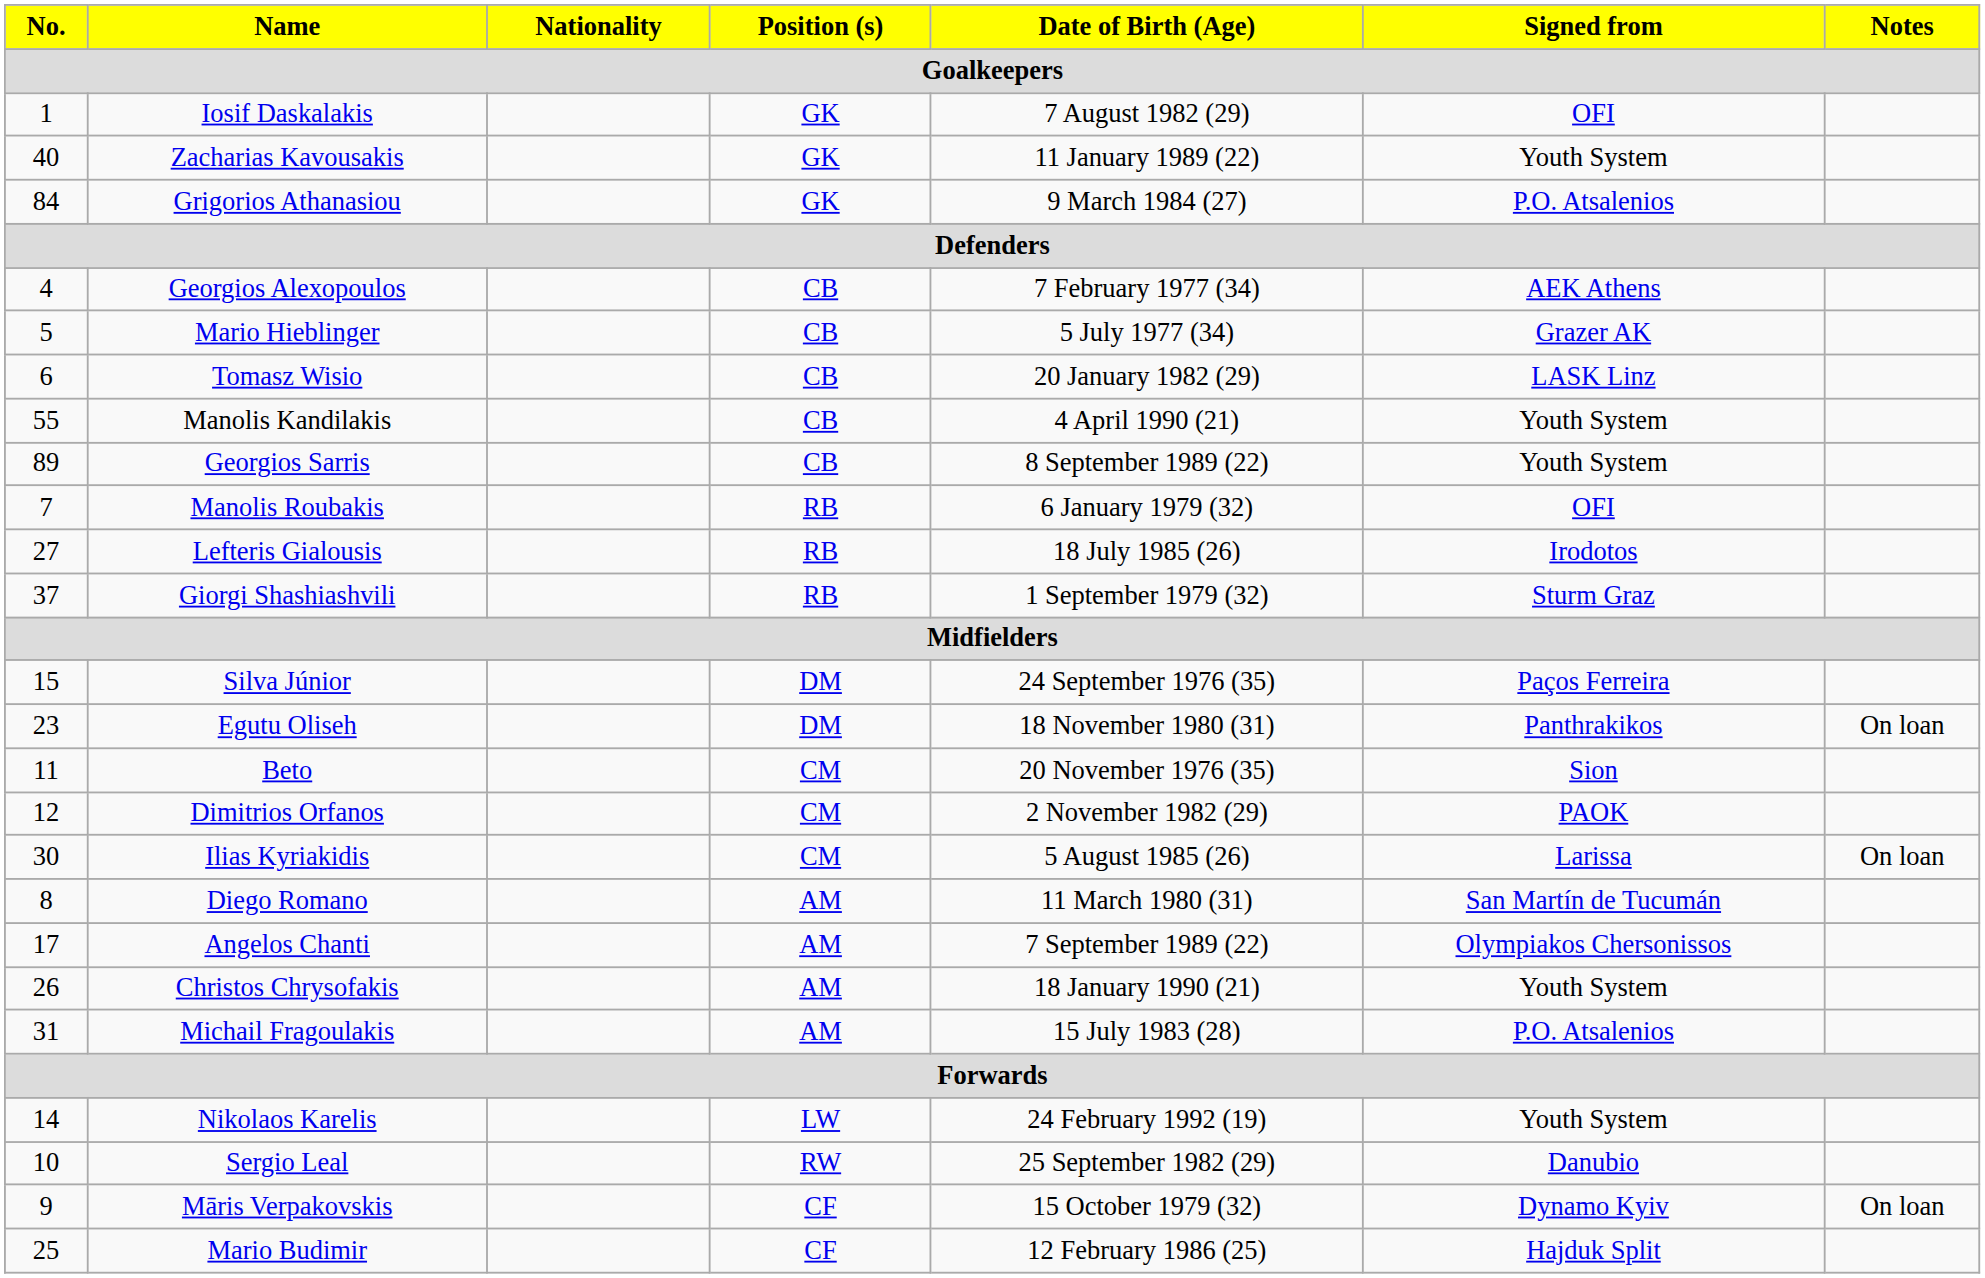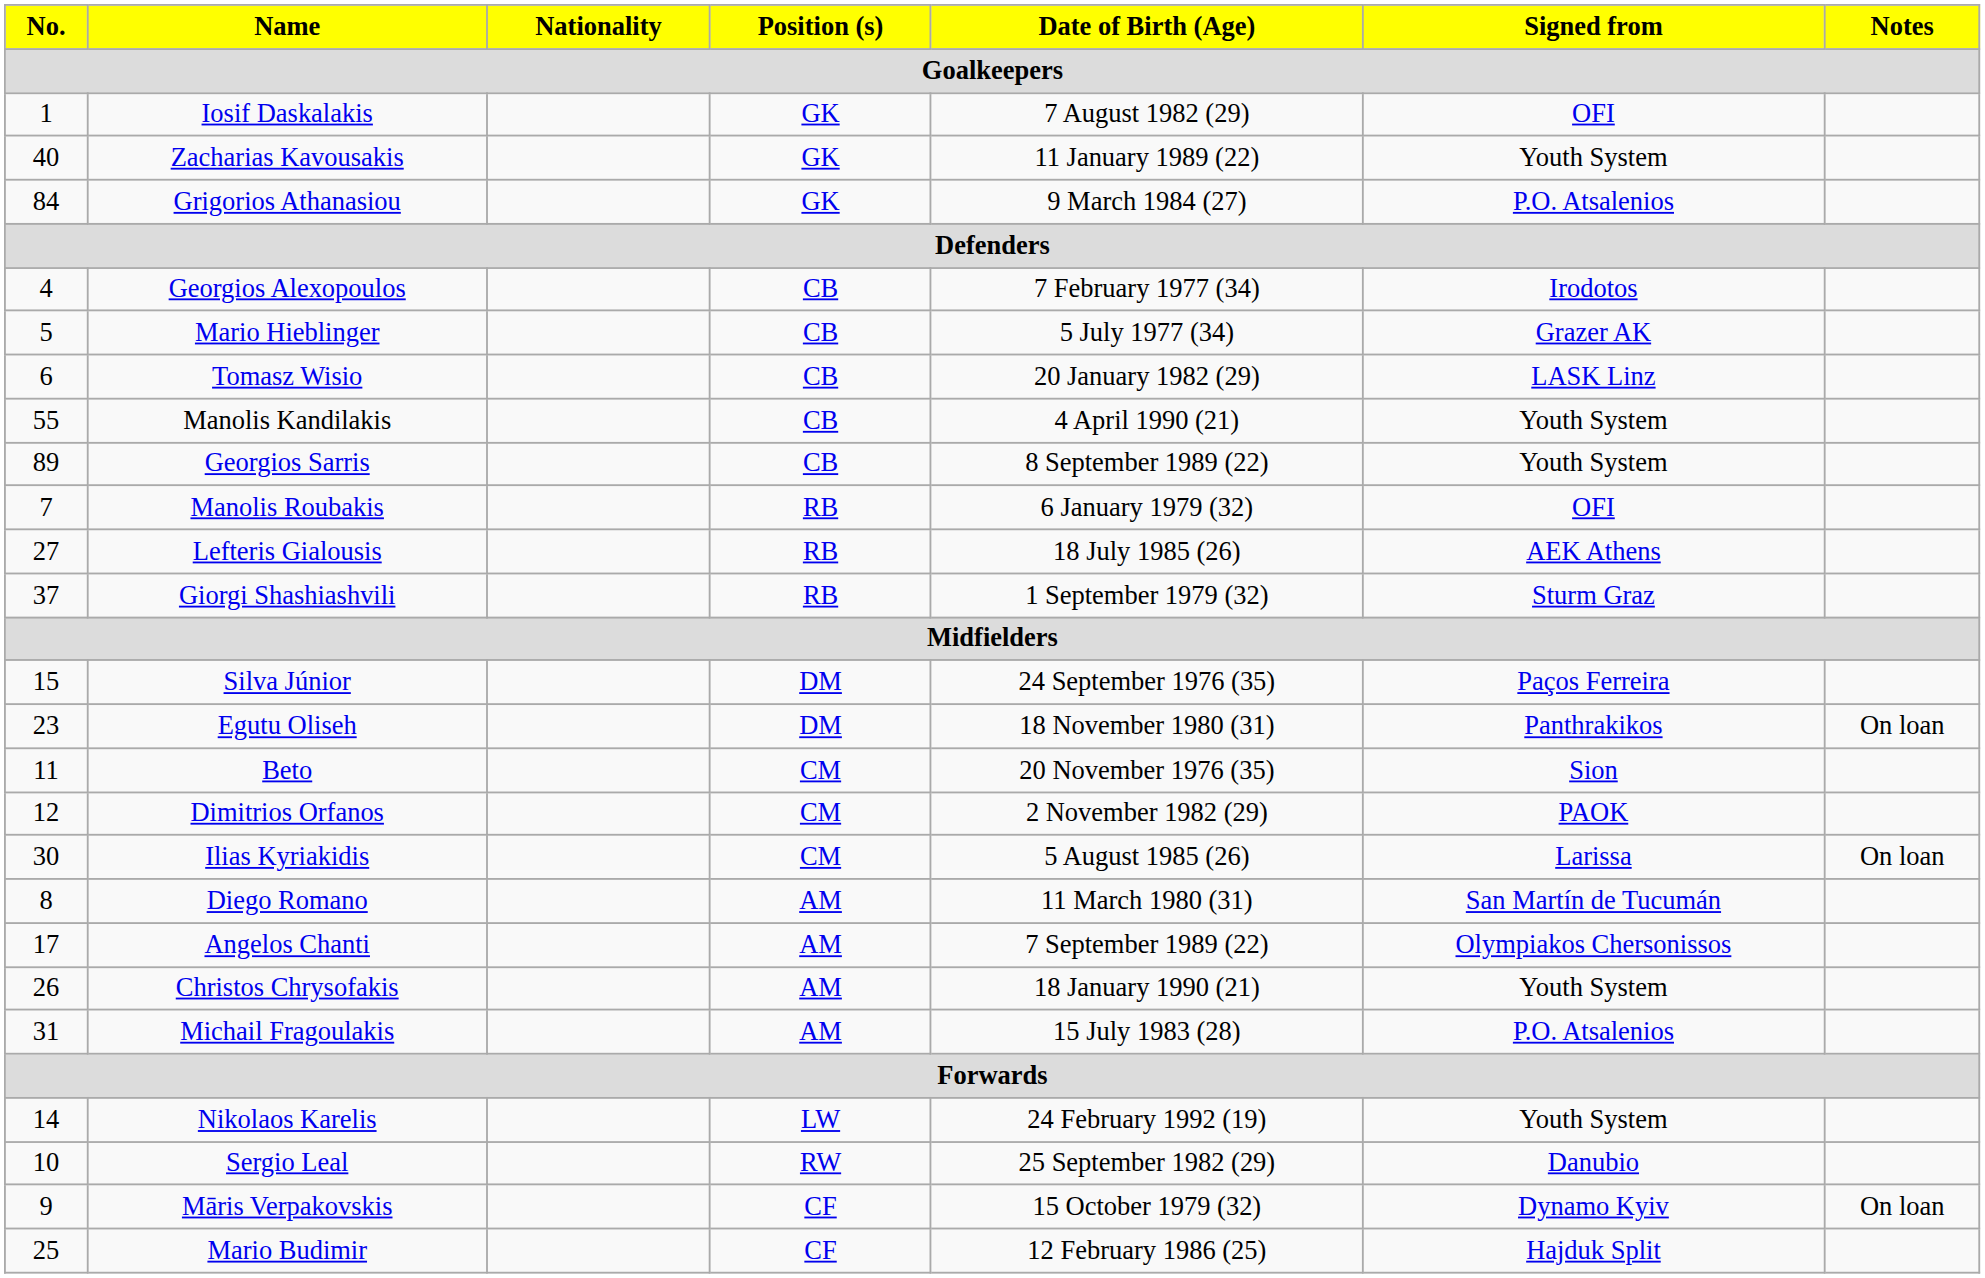 <table class="wikitable" style="text-align:center; font-size:90%; width:85%;">
 <tr>
 <th style="background:yellow; color:black; text-align:center;">No.</th>
 <th style="background:yellow; color:black; text-align:center;">Name</th>
 <th style="background:yellow; color:black; text-align:center;">Nationality</th>
 <th style="background:yellow; color:black; text-align:center;">Position (s)</th>
 <th style="background:yellow; color:black; text-align:center;">Date of Birth (Age)</th>
 <th style="background:yellow; color:black; text-align:center;">Signed from</th>
 <th style="background:yellow; color:black; text-align:center;">Notes</th>
 </tr>
 <tr>
 <th colspan="7" style="background:#dcdcdc; text-align:center;">Goalkeepers</th>
 </tr>
 <tr>
 <td>1</td>
 <td><a href='#'>Iosif Daskalakis</a></td>
 <td></td>
 <td><a href='#'>GK</a></td>
 <td>7 August 1982 (29)</td>
 <td> <a href='#'>OFI</a></td>
 <td></td>
 </tr>
 <tr>
 <td>40</td>
 <td><a href='#'>Zacharias Kavousakis</a></td>
 <td></td>
 <td><a href='#'>GK</a></td>
 <td>11 January 1989 (22)</td>
 <td>Youth System</td>
 <td></td>
 </tr>
 <tr>
 <td>84</td>
 <td><a href='#'>Grigorios Athanasiou</a></td>
 <td></td>
 <td><a href='#'>GK</a></td>
 <td>9 March 1984 (27)</td>
 <td> <a href='#'>P.O. Atsalenios</a></td>
 <td></td>
 </tr>
 <tr>
 <th colspan="7" style="background:#dcdcdc; text-align:center;">Defenders</th>
 </tr>
 <tr>
 <td>4</td>
 <td><a href='#'>Georgios Alexopoulos</a></td>
 <td></td>
 <td><a href='#'>CB</a></td>
 <td>7 February 1977 (34)</td>
-<td> <a href='#'>AEK Athens</a></td>
+<td> <a href='#'>Irodotos</a></td>
 <td></td>
 </tr>
 <tr>
 <td>5</td>
 <td><a href='#'>Mario Hieblinger</a></td>
 <td></td>
 <td><a href='#'>CB</a></td>
 <td>5 July 1977 (34)</td>
 <td> <a href='#'>Grazer AK</a></td>
 <td></td>
 </tr>
 <tr>
 <td>6</td>
 <td><a href='#'>Tomasz Wisio</a></td>
 <td></td>
 <td><a href='#'>CB</a></td>
 <td>20 January 1982 (29)</td>
 <td> <a href='#'>LASK Linz</a></td>
 <td></td>
 </tr>
 <tr>
 <td>55</td>
 <td>Manolis Kandilakis</td>
 <td></td>
 <td><a href='#'>CB</a></td>
 <td>4 April 1990 (21)</td>
 <td>Youth System</td>
 <td></td>
 </tr>
 <tr>
 <td>89</td>
 <td><a href='#'>Georgios Sarris</a></td>
 <td></td>
 <td><a href='#'>CB</a></td>
 <td>8 September 1989 (22)</td>
 <td>Youth System</td>
 <td></td>
 </tr>
 <tr>
 <td>7</td>
 <td><a href='#'>Manolis Roubakis</a></td>
 <td></td>
 <td><a href='#'>RB</a></td>
 <td>6 January 1979 (32)</td>
 <td> <a href='#'>OFI</a></td>
 <td></td>
 </tr>
 <tr>
 <td>27</td>
 <td><a href='#'>Lefteris Gialousis</a></td>
 <td></td>
 <td><a href='#'>RB</a></td>
 <td>18 July 1985 (26)</td>
-<td> <a href='#'>Irodotos</a></td>
+<td> <a href='#'>AEK Athens</a></td>
 <td></td>
 </tr>
 <tr>
 <td>37</td>
 <td><a href='#'>Giorgi Shashiashvili</a></td>
 <td></td>
 <td><a href='#'>RB</a></td>
 <td>1 September 1979 (32)</td>
 <td> <a href='#'>Sturm Graz</a></td>
 <td></td>
 </tr>
 <tr>
 <th colspan="7" style="background:#dcdcdc; text-align:center;">Midfielders</th>
 </tr>
 <tr>
 <td>15</td>
 <td><a href='#'>Silva Júnior</a></td>
 <td></td>
 <td><a href='#'>DM</a></td>
 <td>24 September 1976 (35)</td>
 <td> <a href='#'>Paços Ferreira</a></td>
 <td></td>
 </tr>
 <tr>
 <td>23</td>
 <td><a href='#'>Egutu Oliseh</a></td>
 <td> </td>
 <td><a href='#'>DM</a></td>
 <td>18 November 1980 (31)</td>
 <td> <a href='#'>Panthrakikos</a></td>
 <td>On loan</td>
 </tr>
 <tr>
 <td>11</td>
 <td><a href='#'>Beto</a></td>
 <td> </td>
 <td><a href='#'>CM</a></td>
 <td>20 November 1976 (35)</td>
 <td> <a href='#'>Sion</a></td>
 <td></td>
 </tr>
 <tr>
 <td>12</td>
 <td><a href='#'>Dimitrios Orfanos</a></td>
 <td></td>
 <td><a href='#'>CM</a></td>
 <td>2 November 1982 (29)</td>
 <td> <a href='#'>PAOK</a></td>
 <td></td>
 </tr>
 <tr>
 <td>30</td>
 <td><a href='#'>Ilias Kyriakidis</a></td>
 <td></td>
 <td><a href='#'>CM</a></td>
 <td>5 August 1985 (26)</td>
 <td> <a href='#'>Larissa</a></td>
 <td>On loan</td>
 </tr>
 <tr>
 <td>8</td>
 <td><a href='#'>Diego Romano</a></td>
 <td></td>
 <td><a href='#'>AM</a></td>
 <td>11 March 1980 (31)</td>
 <td> <a href='#'>San Martín de Tucumán</a></td>
 <td></td>
 </tr>
 <tr>
 <td>17</td>
 <td><a href='#'>Angelos Chanti</a></td>
 <td></td>
 <td><a href='#'>AM</a></td>
 <td>7 September 1989 (22)</td>
 <td> <a href='#'>Olympiakos Chersonissos</a></td>
 <td></td>
 </tr>
 <tr>
 <td>26</td>
 <td><a href='#'>Christos Chrysofakis</a></td>
 <td></td>
 <td><a href='#'>AM</a></td>
 <td>18 January 1990 (21)</td>
 <td>Youth System</td>
 <td></td>
 </tr>
 <tr>
 <td>31</td>
 <td><a href='#'>Michail Fragoulakis</a></td>
 <td></td>
 <td><a href='#'>AM</a></td>
 <td>15 July 1983 (28)</td>
 <td> <a href='#'>P.O. Atsalenios</a></td>
 <td></td>
 </tr>
 <tr>
 <th colspan="7" style="background:#dcdcdc; text-align:center;">Forwards</th>
 </tr>
 <tr>
 <td>14</td>
 <td><a href='#'>Nikolaos Karelis</a></td>
 <td></td>
 <td><a href='#'>LW</a></td>
 <td>24 February 1992 (19)</td>
 <td>Youth System</td>
 <td></td>
 </tr>
 <tr>
 <td>10</td>
 <td><a href='#'>Sergio Leal</a></td>
 <td></td>
 <td><a href='#'>RW</a></td>
 <td>25 September 1982 (29)</td>
 <td> <a href='#'>Danubio</a></td>
 <td></td>
 </tr>
 <tr>
 <td>9</td>
 <td><a href='#'>Māris Verpakovskis</a></td>
 <td></td>
 <td><a href='#'>CF</a></td>
 <td>15 October 1979 (32)</td>
 <td> <a href='#'>Dynamo Kyiv</a></td>
 <td>On loan</td>
 </tr>
 <tr>
 <td>25</td>
 <td><a href='#'>Mario Budimir</a></td>
 <td></td>
 <td><a href='#'>CF</a></td>
 <td>12 February 1986 (25)</td>
 <td> <a href='#'>Hajduk Split</a></td>
 <td></td>
 </tr>
 </table>
